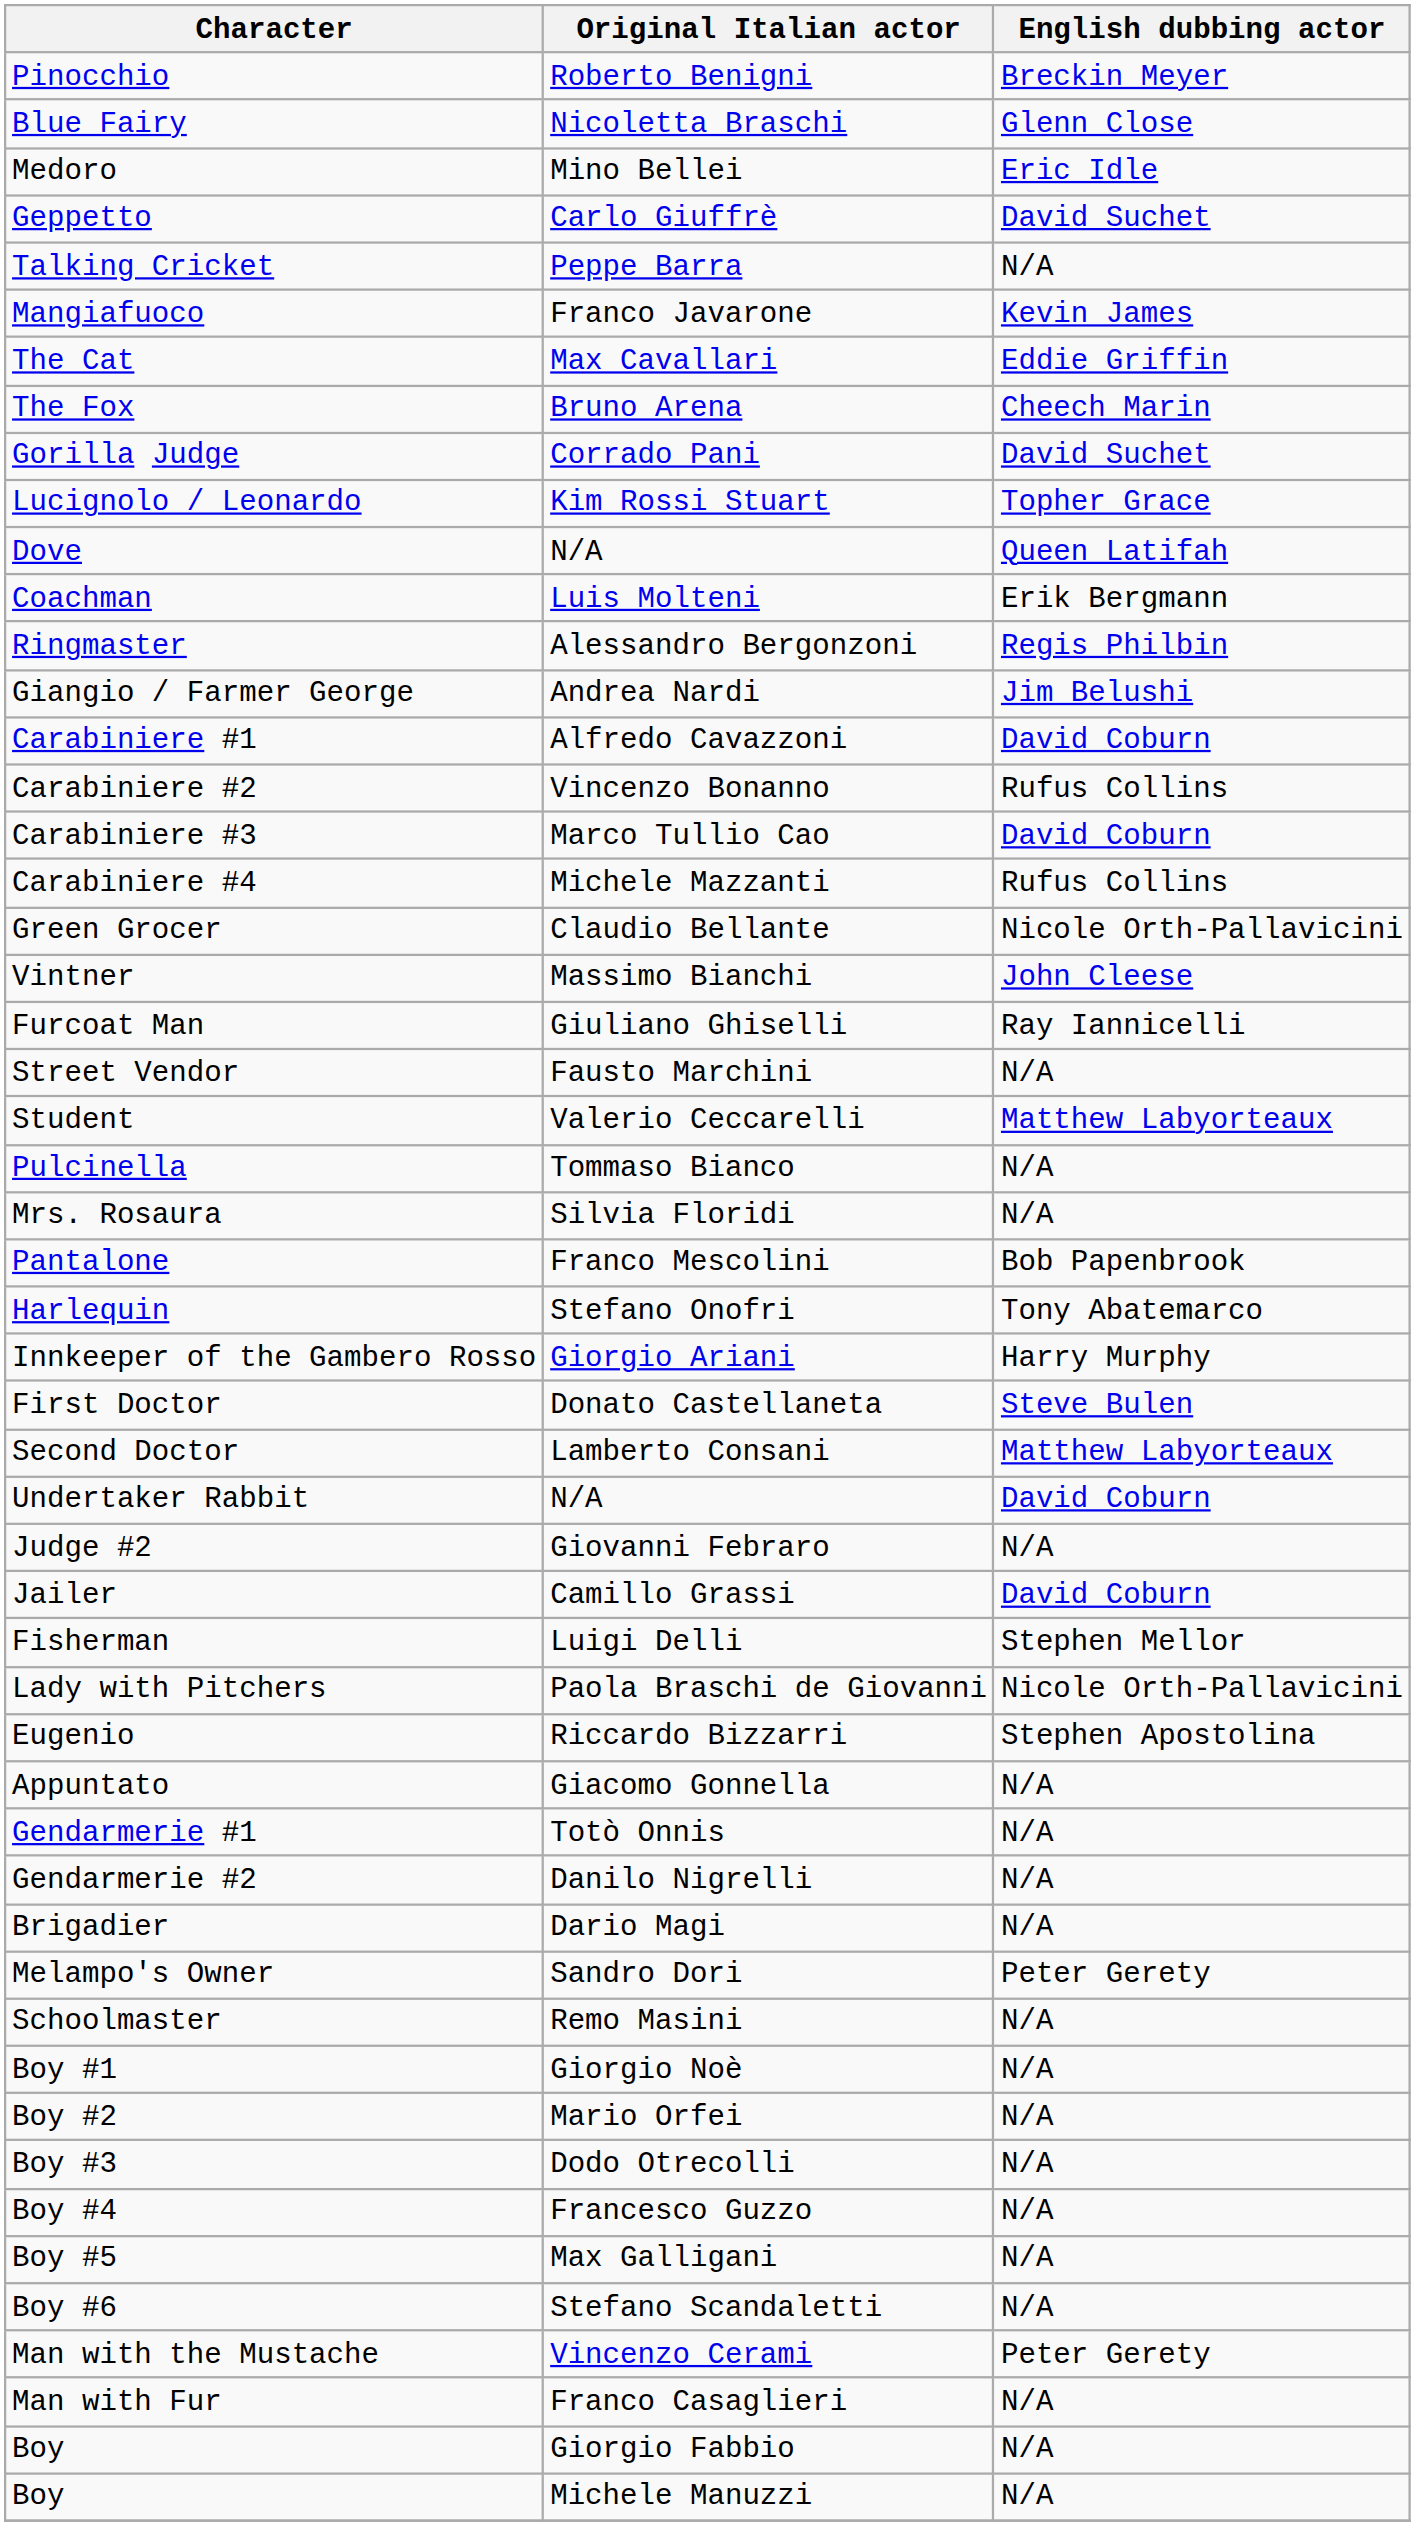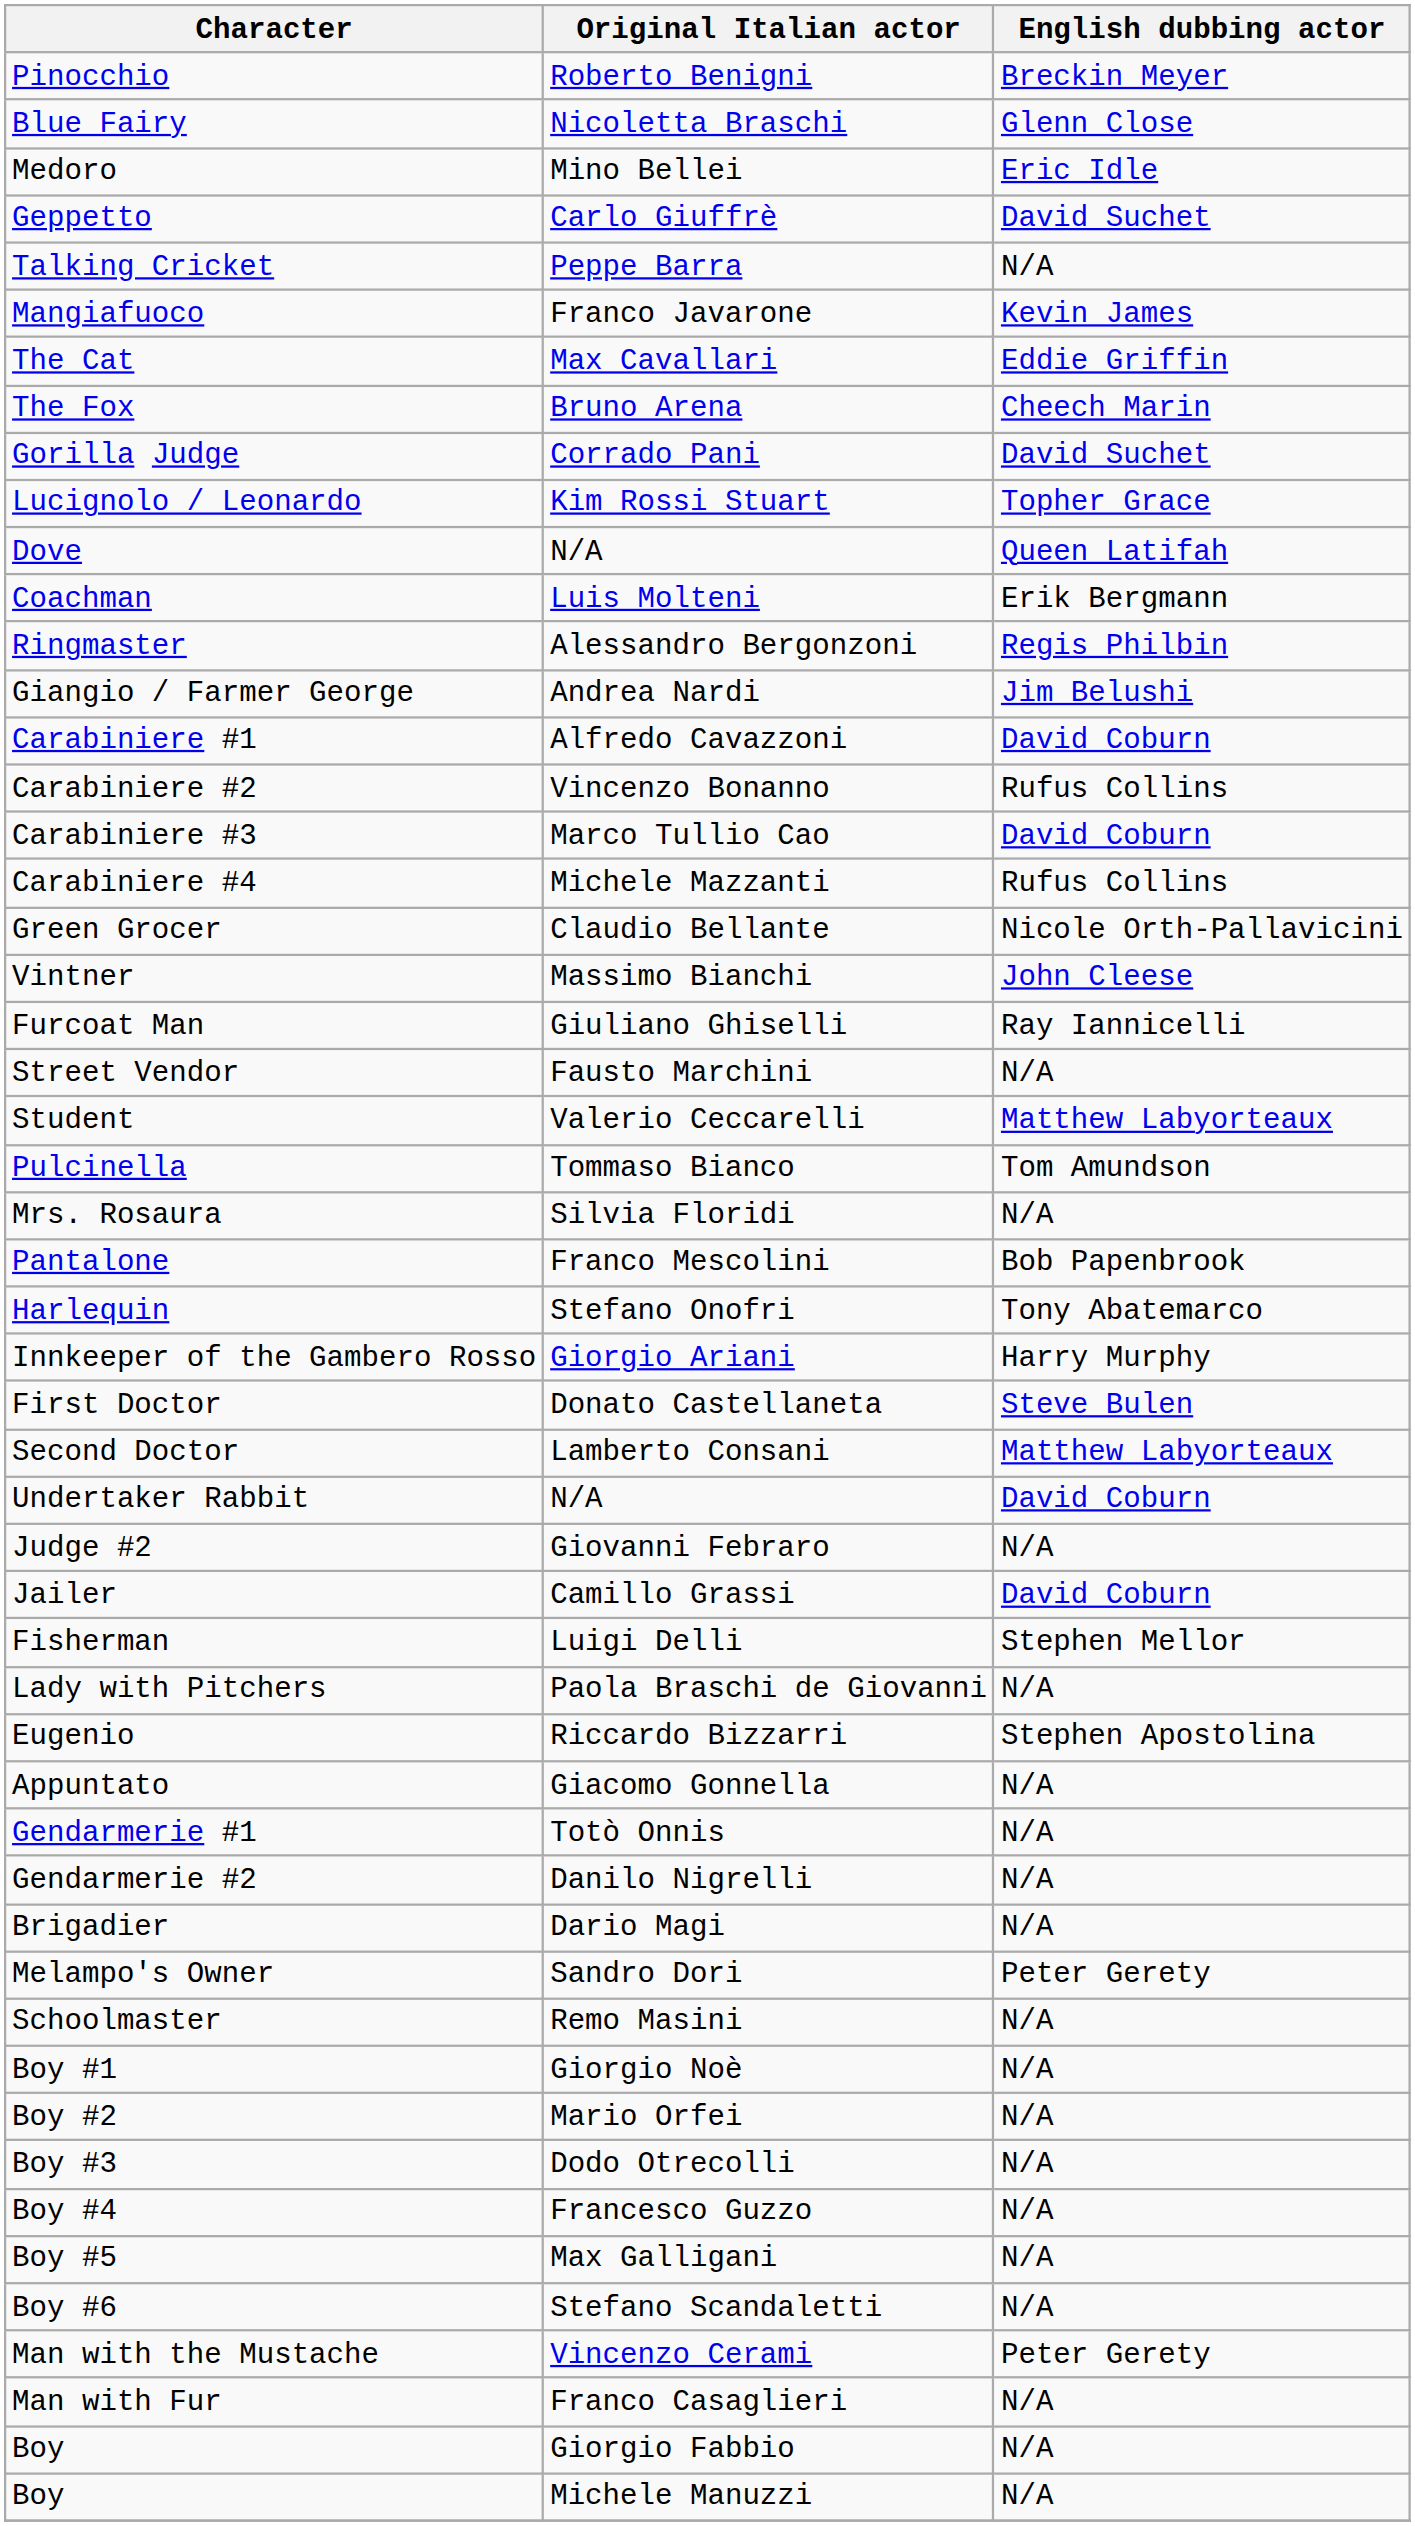 <table class="wikitable">
 <tr>
 <th>Character</th>
 <th>Original Italian actor</th>
 <th>English dubbing actor</th>
 </tr>
 <tr>
 <td><a href='#'>Pinocchio</a></td>
 <td><a href='#'>Roberto Benigni</a></td>
 <td><a href='#'>Breckin Meyer</a></td>
 </tr>
 <tr>
 <td><a href='#'>Blue Fairy</a></td>
 <td><a href='#'>Nicoletta Braschi</a></td>
 <td><a href='#'>Glenn Close</a></td>
 </tr>
 <tr>
 <td>Medoro</td>
 <td>Mino Bellei</td>
 <td><a href='#'>Eric Idle</a></td>
 </tr>
 <tr>
 <td><a href='#'>Geppetto</a></td>
 <td><a href='#'>Carlo Giuffrè</a></td>
 <td><a href='#'>David Suchet</a></td>
 </tr>
 <tr>
 <td><a href='#'>Talking Cricket</a></td>
 <td><a href='#'>Peppe Barra</a></td>
 <td>N/A</td>
 </tr>
 <tr>
 <td><a href='#'>Mangiafuoco</a></td>
 <td>Franco Javarone</td>
 <td><a href='#'>Kevin James</a></td>
 </tr>
 <tr>
 <td><a href='#'>The Cat</a></td>
 <td><a href='#'>Max Cavallari</a></td>
 <td><a href='#'>Eddie Griffin</a></td>
 </tr>
 <tr>
 <td><a href='#'>The Fox</a></td>
 <td><a href='#'>Bruno Arena</a></td>
 <td><a href='#'>Cheech Marin</a></td>
 </tr>
 <tr>
 <td><a href='#'>Gorilla</a> <a href='#'>Judge</a></td>
 <td><a href='#'>Corrado Pani</a></td>
 <td><a href='#'>David Suchet</a></td>
 </tr>
 <tr>
 <td><a href='#'>Lucignolo / Leonardo</a></td>
 <td><a href='#'>Kim Rossi Stuart</a></td>
 <td><a href='#'>Topher Grace</a></td>
 </tr>
 <tr>
 <td><a href='#'>Dove</a></td>
 <td>N/A</td>
 <td><a href='#'>Queen Latifah</a></td>
 </tr>
 <tr>
 <td><a href='#'>Coachman</a></td>
 <td><a href='#'>Luis Molteni</a></td>
 <td>Erik Bergmann</td>
 </tr>
 <tr>
 <td><a href='#'>Ringmaster</a></td>
 <td>Alessandro Bergonzoni</td>
 <td><a href='#'>Regis Philbin</a></td>
 </tr>
 <tr>
 <td>Giangio / Farmer George</td>
 <td>Andrea Nardi</td>
 <td><a href='#'>Jim Belushi</a></td>
 </tr>
 <tr>
 <td><a href='#'>Carabiniere</a> #1</td>
 <td>Alfredo Cavazzoni</td>
 <td><a href='#'>David Coburn</a></td>
 </tr>
 <tr>
 <td>Carabiniere #2</td>
 <td>Vincenzo Bonanno</td>
 <td>Rufus Collins</td>
 </tr>
 <tr>
 <td>Carabiniere #3</td>
 <td>Marco Tullio Cao</td>
 <td><a href='#'>David Coburn</a></td>
 </tr>
 <tr>
 <td>Carabiniere #4</td>
 <td>Michele Mazzanti</td>
 <td>Rufus Collins</td>
 </tr>
 <tr>
 <td>Green Grocer</td>
 <td>Claudio Bellante</td>
 <td>Nicole Orth-Pallavicini</td>
 </tr>
 <tr>
 <td>Vintner</td>
 <td>Massimo Bianchi</td>
 <td><a href='#'>John Cleese</a></td>
 </tr>
 <tr>
 <td>Furcoat Man</td>
 <td>Giuliano Ghiselli</td>
 <td>Ray Iannicelli</td>
 </tr>
 <tr>
 <td>Street Vendor</td>
 <td>Fausto Marchini</td>
 <td>N/A</td>
 </tr>
 <tr>
 <td>Student</td>
 <td>Valerio Ceccarelli</td>
 <td><a href='#'>Matthew Labyorteaux</a></td>
 </tr>
 <tr>
 <td><a href='#'>Pulcinella</a></td>
 <td>Tommaso Bianco</td>
-<td>N/A</td>
+<td>Tom Amundson</td>
 </tr>
 <tr>
 <td>Mrs. Rosaura</td>
 <td>Silvia Floridi</td>
 <td>N/A</td>
 </tr>
 <tr>
 <td><a href='#'>Pantalone</a></td>
 <td>Franco Mescolini</td>
 <td>Bob Papenbrook</td>
 </tr>
 <tr>
 <td><a href='#'>Harlequin</a></td>
 <td>Stefano Onofri</td>
 <td>Tony Abatemarco</td>
 </tr>
 <tr>
 <td>Innkeeper of the Gambero Rosso</td>
 <td><a href='#'>Giorgio Ariani</a></td>
 <td>Harry Murphy</td>
 </tr>
 <tr>
 <td>First Doctor</td>
 <td>Donato Castellaneta</td>
 <td><a href='#'>Steve Bulen</a></td>
 </tr>
 <tr>
 <td>Second Doctor</td>
 <td>Lamberto Consani</td>
 <td><a href='#'>Matthew Labyorteaux</a></td>
 </tr>
 <tr>
 <td>Undertaker Rabbit</td>
 <td>N/A</td>
 <td><a href='#'>David Coburn</a></td>
 </tr>
 <tr>
 <td>Judge #2</td>
 <td>Giovanni Febraro</td>
 <td>N/A</td>
 </tr>
 <tr>
 <td>Jailer</td>
 <td>Camillo Grassi</td>
 <td><a href='#'>David Coburn</a></td>
 </tr>
 <tr>
 <td>Fisherman</td>
 <td>Luigi Delli</td>
 <td>Stephen Mellor</td>
 </tr>
 <tr>
 <td>Lady with Pitchers</td>
 <td>Paola Braschi de Giovanni</td>
-<td>Nicole Orth-Pallavicini</td>
+<td>N/A</td>
 </tr>
 <tr>
 <td>Eugenio</td>
 <td>Riccardo Bizzarri</td>
 <td>Stephen Apostolina</td>
 </tr>
 <tr>
 <td>Appuntato</td>
 <td>Giacomo Gonnella</td>
 <td>N/A</td>
 </tr>
 <tr>
 <td><a href='#'>Gendarmerie</a> #1</td>
 <td>Totò Onnis</td>
 <td>N/A</td>
 </tr>
 <tr>
 <td>Gendarmerie #2</td>
 <td>Danilo Nigrelli</td>
 <td>N/A</td>
 </tr>
 <tr>
 <td>Brigadier</td>
 <td>Dario Magi</td>
 <td>N/A</td>
 </tr>
 <tr>
 <td>Melampo's Owner</td>
 <td>Sandro Dori</td>
 <td>Peter Gerety</td>
 </tr>
 <tr>
 <td>Schoolmaster</td>
 <td>Remo Masini</td>
 <td>N/A</td>
 </tr>
 <tr>
 <td>Boy #1</td>
 <td>Giorgio Noè</td>
 <td>N/A</td>
 </tr>
 <tr>
 <td>Boy #2</td>
 <td>Mario Orfei</td>
 <td>N/A</td>
 </tr>
 <tr>
 <td>Boy #3</td>
 <td>Dodo Otrecolli</td>
 <td>N/A</td>
 </tr>
 <tr>
 <td>Boy #4</td>
 <td>Francesco Guzzo</td>
 <td>N/A</td>
 </tr>
 <tr>
 <td>Boy #5</td>
 <td>Max Galligani</td>
 <td>N/A</td>
 </tr>
 <tr>
 <td>Boy #6</td>
 <td>Stefano Scandaletti</td>
 <td>N/A</td>
 </tr>
 <tr>
 <td>Man with the Mustache</td>
 <td><a href='#'>Vincenzo Cerami</a></td>
 <td>Peter Gerety</td>
 </tr>
 <tr>
 <td>Man with Fur</td>
 <td>Franco Casaglieri</td>
 <td>N/A</td>
 </tr>
 <tr>
 <td>Boy</td>
 <td>Giorgio Fabbio</td>
 <td>N/A</td>
 </tr>
 <tr>
 <td>Boy</td>
 <td>Michele Manuzzi</td>
 <td>N/A</td>
 </tr>
 <tr>
 </tr>
 </table>
